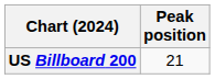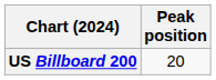 <table class="wikitable sortable plainrowheaders" style="text-align:center">
 <tr>
 <th scope="col">Chart (2024)</th>
 <th scope="col">Peak<br>position</th>
 </tr>
 <tr>
 <th scope="row">US <a href='#'><em>Billboard</em> 200</a></th>
-<td>21</td>
+<td>20</td>
 </tr>
 </table>
